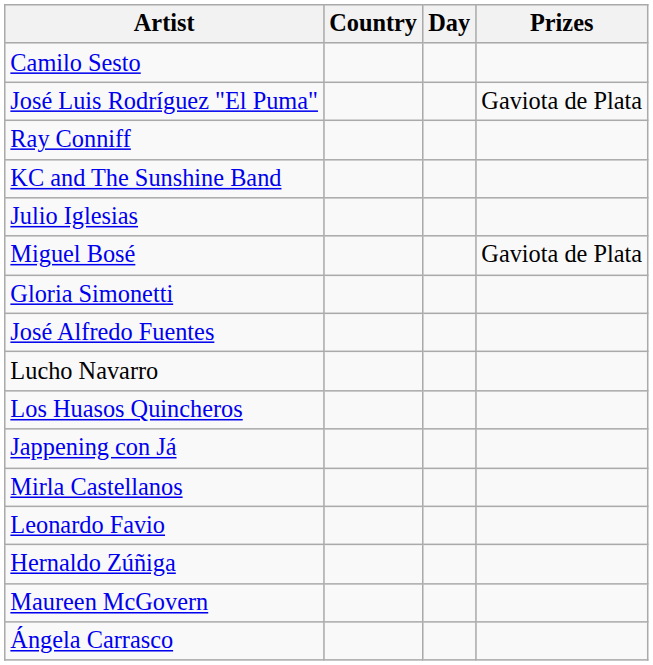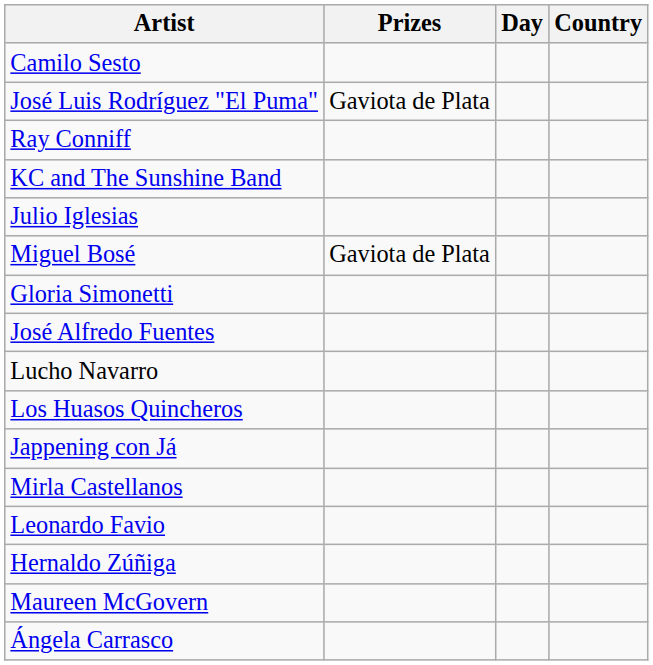 <table class="wikitable">
 <tr>
 <th>Artist</th>
+<th>Prizes</th>
+<th>Day</th>
 <th>Country</th>
-<th>Day</th>
-<th>Prizes</th>
 </tr>
 <tr>
 <td><a href='#'>Camilo Sesto</a></td>
 <td></td>
 <td></td>
 <td></td>
 </tr>
 <tr>
 <td><a href='#'>José Luis Rodríguez "El Puma"</a></td>
+<td>Gaviota de Plata</td>
 <td></td>
 <td></td>
-<td>Gaviota de Plata</td>
 </tr>
 <tr>
 <td><a href='#'>Ray Conniff</a></td>
 <td></td>
 <td></td>
 <td></td>
 </tr>
 <tr>
 <td><a href='#'>KC and The Sunshine Band</a></td>
 <td></td>
 <td></td>
 <td></td>
 </tr>
 <tr>
 <td><a href='#'>Julio Iglesias</a></td>
 <td></td>
 <td></td>
 <td></td>
 </tr>
 <tr>
 <td><a href='#'>Miguel Bosé</a></td>
+<td>Gaviota de Plata</td>
 <td></td>
 <td></td>
-<td>Gaviota de Plata</td>
 </tr>
 <tr>
 <td><a href='#'>Gloria Simonetti</a></td>
 <td></td>
 <td></td>
 <td></td>
 </tr>
 <tr>
 <td><a href='#'>José Alfredo Fuentes</a></td>
 <td></td>
 <td></td>
 <td></td>
 </tr>
 <tr>
 <td>Lucho Navarro</td>
 <td></td>
 <td></td>
 <td></td>
 </tr>
 <tr>
 <td><a href='#'>Los Huasos Quincheros</a></td>
 <td></td>
 <td></td>
 <td></td>
 </tr>
 <tr>
 <td><a href='#'>Jappening con Já</a></td>
 <td></td>
 <td></td>
 <td></td>
 </tr>
 <tr>
 <td><a href='#'>Mirla Castellanos</a></td>
 <td></td>
 <td></td>
 <td></td>
 </tr>
 <tr>
 <td><a href='#'>Leonardo Favio</a></td>
 <td></td>
 <td></td>
 <td></td>
 </tr>
 <tr>
 <td><a href='#'>Hernaldo Zúñiga</a></td>
 <td></td>
 <td></td>
 <td></td>
 </tr>
 <tr>
 <td><a href='#'>Maureen McGovern</a></td>
 <td></td>
 <td></td>
 <td></td>
 </tr>
 <tr>
 <td><a href='#'>Ángela Carrasco</a></td>
 <td></td>
 <td></td>
 <td></td>
 </tr>
 </table>
